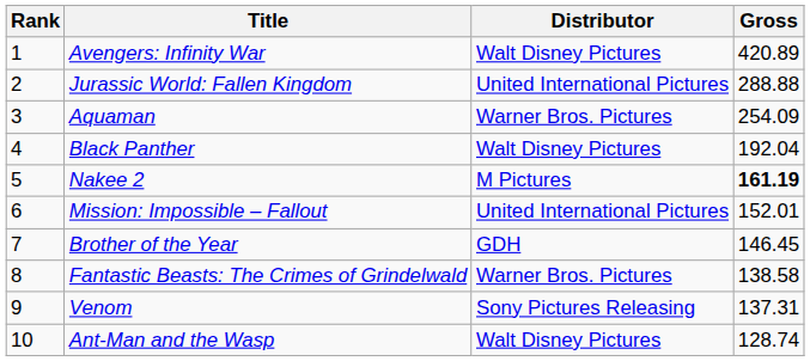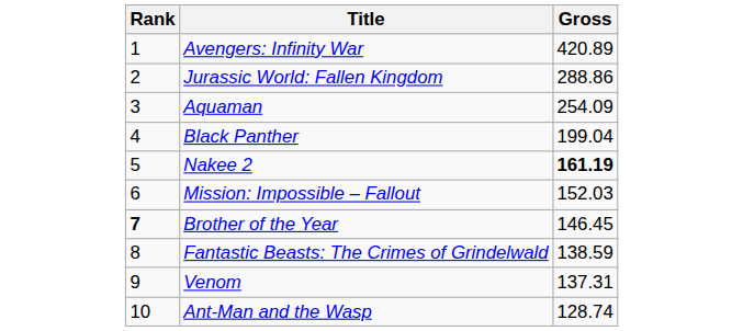 <table class="wikitable sortable" style="margin:auto; margin:auto;">
 <tr>
 <th>Rank</th>
 <th>Title</th>
-<th>Distributor</th>
 <th>Gross<br></th>
 </tr>
 <tr>
 <td>1</td>
 <td><em><a href='#'>Avengers: Infinity War</a></em></td>
-<td><a href='#'>Walt Disney Pictures</a></td>
 <td style="text-align:center;">420.89</td>
 </tr>
 <tr>
 <td>2</td>
 <td><em><a href='#'>Jurassic World: Fallen Kingdom</a></em></td>
-<td><a href='#'>United International Pictures</a></td>
-<td style="text-align:center;">288.88</td>
+<td style="text-align:center;">288.86</td>
 </tr>
 <tr>
 <td>3</td>
 <td><em><a href='#'>Aquaman</a></em></td>
-<td><a href='#'>Warner Bros. Pictures</a></td>
 <td style="text-align:center;">254.09</td>
 </tr>
 <tr>
 <td>4</td>
 <td><em><a href='#'>Black Panther</a></em></td>
-<td><a href='#'>Walt Disney Pictures</a></td>
-<td style="text-align:center;">192.04</td>
+<td style="text-align:center;">199.04</td>
 </tr>
 <tr>
 <td>5</td>
 <td><em><a href='#'>Nakee 2</a></em></td>
-<td><a href='#'>M Pictures</a></td>
 <td style="text-align:center;"><strong>161.19</strong></td>
 </tr>
 <tr>
 <td>6</td>
 <td><em><a href='#'>Mission: Impossible – Fallout</a></em></td>
-<td><a href='#'>United International Pictures</a></td>
-<td style="text-align:center;">152.01</td>
+<td style="text-align:center;">152.03</td>
 </tr>
 <tr>
-<td>7</td>
+<td><strong>7</strong></td>
 <td><em><a href='#'>Brother of the Year</a></em></td>
-<td><a href='#'>GDH</a></td>
 <td style="text-align:center;">146.45</td>
 </tr>
 <tr>
 <td>8</td>
 <td><em><a href='#'>Fantastic Beasts: The Crimes of Grindelwald</a></em></td>
-<td><a href='#'>Warner Bros. Pictures</a></td>
-<td style="text-align:center;">138.58</td>
+<td style="text-align:center;">138.59</td>
 </tr>
 <tr>
 <td>9</td>
 <td><em><a href='#'>Venom</a></em></td>
-<td><a href='#'>Sony Pictures Releasing</a></td>
 <td style="text-align:center;">137.31</td>
 </tr>
 <tr>
 <td>10</td>
 <td><em><a href='#'>Ant-Man and the Wasp</a></em></td>
-<td><a href='#'>Walt Disney Pictures</a></td>
 <td style="text-align:center;">128.74</td>
 </tr>
 </table>
